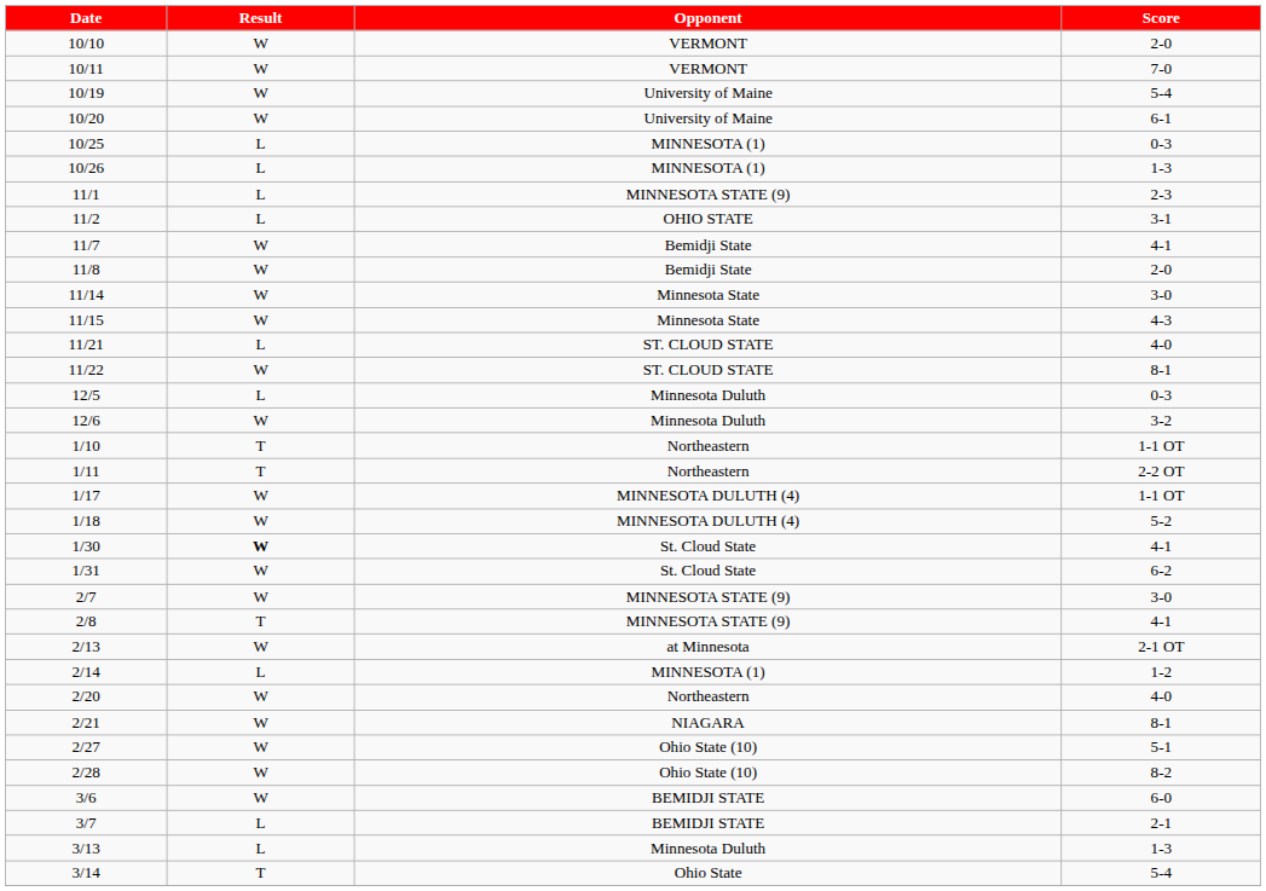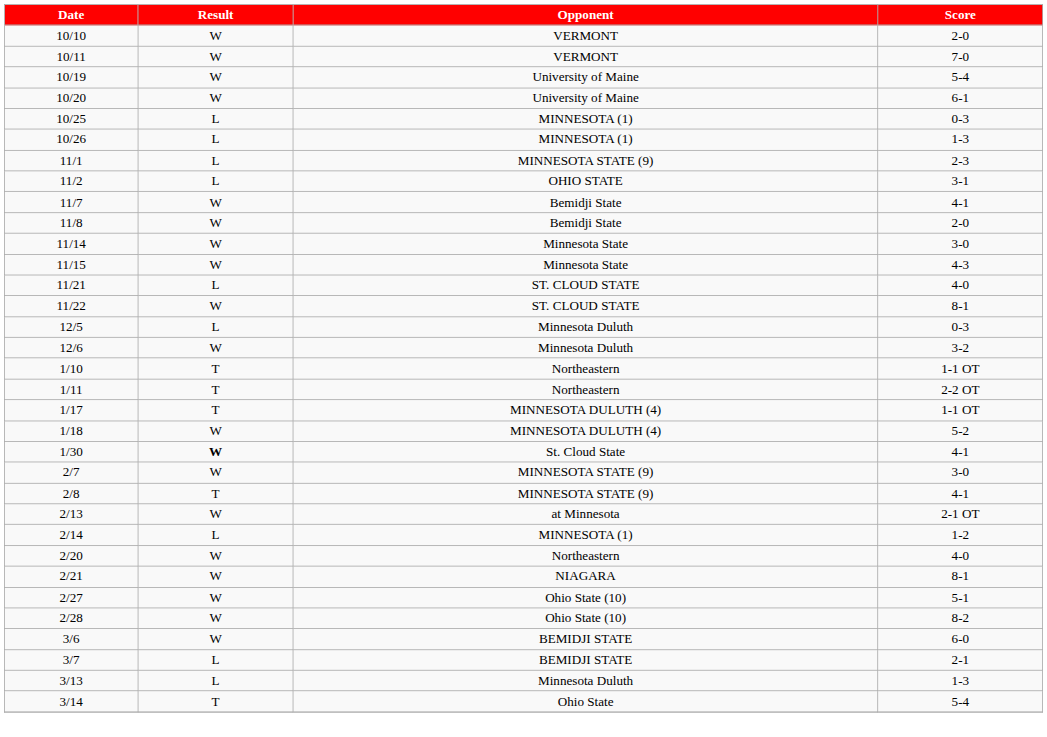 <table class="wikitable" width="80%">
 <tr align="center"  style=" background:red; color:#FFFFFF; ">
 <td><strong>Date</strong></td>
 <td><strong>Result</strong></td>
 <td><strong>Opponent</strong></td>
 <td><strong>Score</strong></td>
 </tr>
 <tr align="center" bgcolor="">
 <td>10/10</td>
 <td>W</td>
 <td>VERMONT</td>
 <td>2-0</td>
 </tr>
 <tr align="center" bgcolor="">
 <td>10/11</td>
 <td>W</td>
 <td>VERMONT</td>
 <td>7-0</td>
 </tr>
 <tr align="center" bgcolor="">
 <td>10/19</td>
 <td>W</td>
 <td>University of Maine</td>
 <td>5-4</td>
 </tr>
 <tr align="center" bgcolor="">
 <td>10/20</td>
 <td>W</td>
 <td>University of Maine</td>
 <td>6-1</td>
 </tr>
 <tr align="center" bgcolor="">
 <td>10/25</td>
 <td>L</td>
 <td>MINNESOTA (1)</td>
 <td>0-3</td>
 </tr>
 <tr align="center" bgcolor="">
 <td>10/26</td>
 <td>L</td>
 <td>MINNESOTA (1)</td>
 <td>1-3</td>
 </tr>
 <tr align="center" bgcolor="">
 <td>11/1</td>
 <td>L</td>
 <td>MINNESOTA STATE (9)</td>
 <td>2-3</td>
 </tr>
 <tr align="center" bgcolor="">
 <td>11/2</td>
 <td>L</td>
 <td>OHIO STATE</td>
 <td>3-1</td>
 </tr>
 <tr align="center" bgcolor="">
 <td>11/7</td>
 <td>W</td>
 <td>Bemidji State</td>
 <td>4-1</td>
 </tr>
 <tr align="center" bgcolor="">
 <td>11/8</td>
 <td>W</td>
 <td>Bemidji State</td>
 <td>2-0</td>
 </tr>
 <tr align="center" bgcolor="">
 <td>11/14</td>
 <td>W</td>
 <td>Minnesota State</td>
 <td>3-0</td>
 </tr>
 <tr align="center" bgcolor="">
 <td>11/15</td>
 <td>W</td>
 <td>Minnesota State</td>
 <td>4-3</td>
 </tr>
 <tr align="center" bgcolor="">
 <td>11/21</td>
 <td>L</td>
 <td>ST. CLOUD STATE</td>
 <td>4-0</td>
 </tr>
 <tr align="center" bgcolor="">
 <td>11/22</td>
 <td>W</td>
 <td>ST. CLOUD STATE</td>
 <td>8-1</td>
 </tr>
 <tr align="center" bgcolor="">
 <td>12/5</td>
 <td>L</td>
 <td>Minnesota Duluth</td>
 <td>0-3</td>
 </tr>
 <tr align="center" bgcolor="">
 <td>12/6</td>
 <td>W</td>
 <td>Minnesota Duluth</td>
 <td>3-2</td>
 </tr>
 <tr align="center" bgcolor="">
 <td>1/10</td>
 <td>T</td>
 <td>Northeastern</td>
 <td>1-1 OT</td>
 </tr>
 <tr align="center" bgcolor="">
 <td>1/11</td>
 <td>T</td>
 <td>Northeastern</td>
 <td>2-2 OT</td>
 </tr>
 <tr align="center" bgcolor="">
 <td>1/17</td>
-<td>W</td>
+<td>T</td>
 <td>MINNESOTA DULUTH (4)</td>
 <td>1-1 OT</td>
 </tr>
 <tr align="center" bgcolor="">
 <td>1/18</td>
 <td>W</td>
 <td>MINNESOTA DULUTH (4)</td>
 <td>5-2</td>
 </tr>
 <tr align="center" bgcolor="">
 <td>1/30</td>
 <td><strong>W</strong></td>
 <td>St. Cloud State</td>
 <td>4-1</td>
-</tr>
-<tr align="center" bgcolor="">
-<td>1/31</td>
-<td>W</td>
-<td>St. Cloud State</td>
-<td>6-2</td>
 </tr>
 <tr align="center" bgcolor="">
 <td>2/7</td>
 <td>W</td>
 <td>MINNESOTA STATE (9)</td>
 <td>3-0</td>
 </tr>
 <tr align="center" bgcolor="">
 <td>2/8</td>
 <td>T</td>
 <td>MINNESOTA STATE (9)</td>
 <td>4-1</td>
 </tr>
 <tr align="center" bgcolor="">
 <td>2/13</td>
 <td>W</td>
 <td>at Minnesota</td>
 <td>2-1 OT</td>
 </tr>
 <tr align="center" bgcolor="">
 <td>2/14</td>
 <td>L</td>
 <td>MINNESOTA (1)</td>
 <td>1-2</td>
 </tr>
 <tr align="center" bgcolor="">
 <td>2/20</td>
 <td>W</td>
 <td>Northeastern</td>
 <td>4-0</td>
 </tr>
 <tr align="center" bgcolor="">
 <td>2/21</td>
 <td>W</td>
 <td>NIAGARA</td>
 <td>8-1</td>
 </tr>
 <tr align="center" bgcolor="">
 <td>2/27</td>
 <td>W</td>
 <td>Ohio State (10)</td>
 <td>5-1</td>
 </tr>
 <tr align="center" bgcolor="">
 <td>2/28</td>
 <td>W</td>
 <td>Ohio State (10)</td>
 <td>8-2</td>
 </tr>
 <tr align="center" bgcolor="">
 <td>3/6</td>
 <td>W</td>
 <td>BEMIDJI STATE</td>
 <td>6-0</td>
 </tr>
 <tr align="center" bgcolor="">
 <td>3/7</td>
 <td>L</td>
 <td>BEMIDJI STATE</td>
 <td>2-1</td>
 </tr>
 <tr align="center" bgcolor="">
 <td>3/13</td>
 <td>L</td>
 <td>Minnesota Duluth</td>
 <td>1-3</td>
 </tr>
 <tr align="center" bgcolor="">
 <td>3/14</td>
 <td>T</td>
 <td>Ohio State</td>
 <td>5-4</td>
 </tr>
 <tr align="center" bgcolor="">
 </tr>
 </table>
